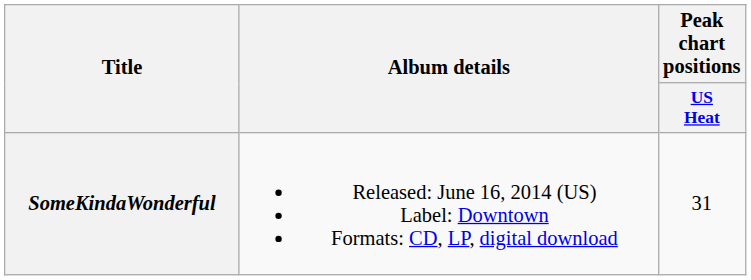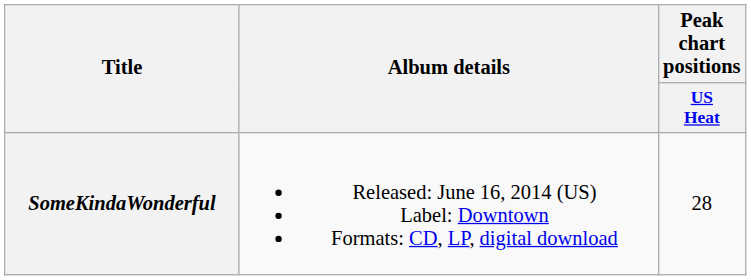 <table class="wikitable plainrowheaders" style="text-align:center;">
 <tr>
 <th scope="col" rowspan="2" style="width:11em;">Title</th>
 <th scope="col" rowspan="2" style="width:20em;">Album details</th>
 <th scope="col" colspan="1">Peak chart positions</th>
 </tr>
 <tr>
 <th scope="col" style="width:3em;font-size:85%;"><a href='#'>US<br>Heat</a><br></th>
 </tr>
 <tr>
 <th scope="row"><em>SomeKindaWonderful</em></th>
 <td><br><ul><li>Released: June 16, 2014 <span>(US)</span></li><li>Label: <a href='#'>Downtown</a></li><li>Formats: <a href='#'>CD</a>, <a href='#'>LP</a>, <a href='#'>digital download</a></li></ul></td>
-<td>31</td>
+<td>28</td>
 </tr>
 </table>
